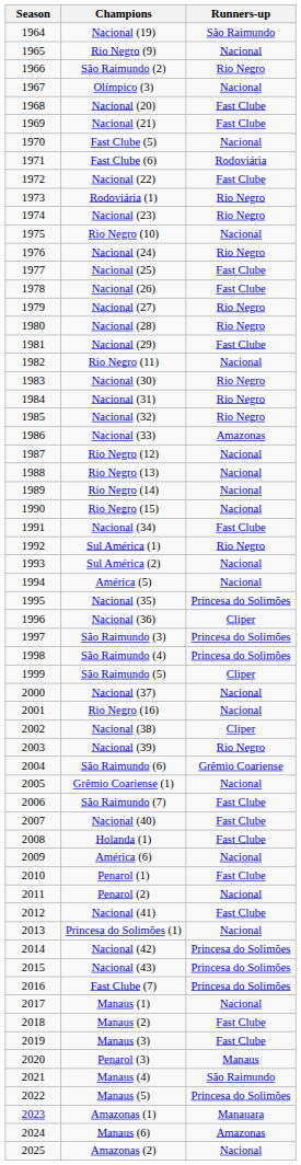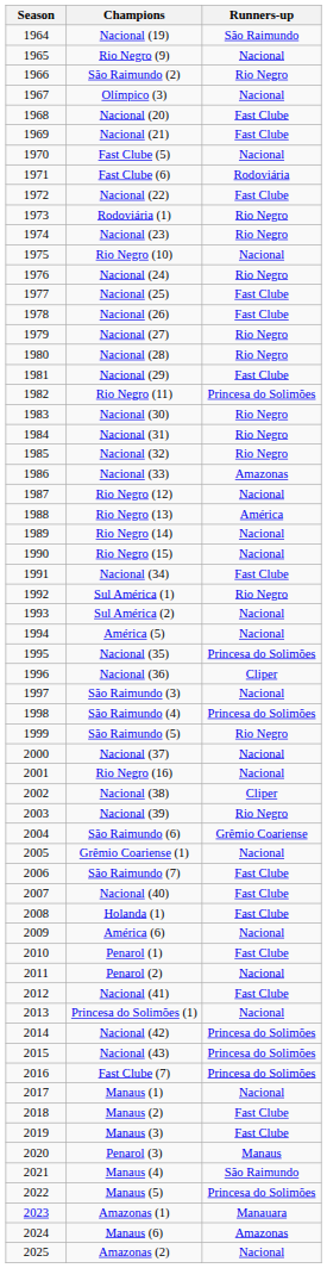 <table class="wikitable" style="text-align:center; margin-left:1em;">
 <tr>
 <th style="width:70px">Season</th>
 <th style="width:165px">Champions</th>
 <th style="width:145px">Runners-up</th>
 </tr>
 <tr>
 <td>1964</td>
 <td><a href='#'>Nacional</a> (19)</td>
 <td><a href='#'>São Raimundo</a></td>
 </tr>
 <tr>
 <td>1965</td>
 <td><a href='#'>Rio Negro</a> (9)</td>
 <td><a href='#'>Nacional</a></td>
 </tr>
 <tr>
 <td>1966</td>
 <td><a href='#'>São Raimundo</a> (2)</td>
 <td><a href='#'>Rio Negro</a></td>
 </tr>
 <tr>
 <td>1967</td>
 <td><a href='#'>Olímpico</a> (3)</td>
 <td><a href='#'>Nacional</a></td>
 </tr>
 <tr>
 <td>1968</td>
 <td><a href='#'>Nacional</a> (20)</td>
 <td><a href='#'>Fast Clube</a></td>
 </tr>
 <tr>
 <td>1969</td>
 <td><a href='#'>Nacional</a> (21)</td>
 <td><a href='#'>Fast Clube</a></td>
 </tr>
 <tr>
 <td>1970</td>
 <td><a href='#'>Fast Clube</a> (5)</td>
 <td><a href='#'>Nacional</a></td>
 </tr>
 <tr>
 <td>1971</td>
 <td><a href='#'>Fast Clube</a> (6)</td>
 <td><a href='#'>Rodoviária</a></td>
 </tr>
 <tr>
 <td>1972</td>
 <td><a href='#'>Nacional</a> (22)</td>
 <td><a href='#'>Fast Clube</a></td>
 </tr>
 <tr>
 <td>1973</td>
 <td><a href='#'>Rodoviária</a> (1)</td>
 <td><a href='#'>Rio Negro</a></td>
 </tr>
 <tr>
 <td>1974</td>
 <td><a href='#'>Nacional</a> (23)</td>
 <td><a href='#'>Rio Negro</a></td>
 </tr>
 <tr>
 <td>1975</td>
 <td><a href='#'>Rio Negro</a> (10)</td>
 <td><a href='#'>Nacional</a></td>
 </tr>
 <tr>
 <td>1976</td>
 <td><a href='#'>Nacional</a> (24)</td>
 <td><a href='#'>Rio Negro</a></td>
 </tr>
 <tr>
 <td>1977</td>
 <td><a href='#'>Nacional</a> (25)</td>
 <td><a href='#'>Fast Clube</a></td>
 </tr>
 <tr>
 <td>1978</td>
 <td><a href='#'>Nacional</a> (26)</td>
 <td><a href='#'>Fast Clube</a></td>
 </tr>
 <tr>
 <td>1979</td>
 <td><a href='#'>Nacional</a> (27)</td>
 <td><a href='#'>Rio Negro</a></td>
 </tr>
 <tr>
 <td>1980</td>
 <td><a href='#'>Nacional</a> (28)</td>
 <td><a href='#'>Rio Negro</a></td>
 </tr>
 <tr>
 <td>1981</td>
 <td><a href='#'>Nacional</a> (29)</td>
 <td><a href='#'>Fast Clube</a></td>
 </tr>
 <tr>
 <td>1982</td>
 <td><a href='#'>Rio Negro</a> (11)</td>
-<td><a href='#'>Nacional</a></td>
+<td><a href='#'>Princesa do Solimões</a></td>
 </tr>
 <tr>
 <td>1983</td>
 <td><a href='#'>Nacional</a> (30)</td>
 <td><a href='#'>Rio Negro</a></td>
 </tr>
 <tr>
 <td>1984</td>
 <td><a href='#'>Nacional</a> (31)</td>
 <td><a href='#'>Rio Negro</a></td>
 </tr>
 <tr>
 <td>1985</td>
 <td><a href='#'>Nacional</a> (32)</td>
 <td><a href='#'>Rio Negro</a></td>
 </tr>
 <tr>
 <td>1986</td>
 <td><a href='#'>Nacional</a> (33)</td>
 <td><a href='#'>Amazonas</a></td>
 </tr>
 <tr>
 <td>1987</td>
 <td><a href='#'>Rio Negro</a> (12)</td>
 <td><a href='#'>Nacional</a></td>
 </tr>
 <tr>
 <td>1988</td>
 <td><a href='#'>Rio Negro</a> (13)</td>
-<td><a href='#'>Nacional</a></td>
+<td><a href='#'>América</a></td>
 </tr>
 <tr>
 <td>1989</td>
 <td><a href='#'>Rio Negro</a> (14)</td>
 <td><a href='#'>Nacional</a></td>
 </tr>
 <tr>
 <td>1990</td>
 <td><a href='#'>Rio Negro</a> (15)</td>
 <td><a href='#'>Nacional</a></td>
 </tr>
 <tr>
 <td>1991</td>
 <td><a href='#'>Nacional</a> (34)</td>
 <td><a href='#'>Fast Clube</a></td>
 </tr>
 <tr>
 <td>1992</td>
 <td><a href='#'>Sul América</a> (1)</td>
 <td><a href='#'>Rio Negro</a></td>
 </tr>
 <tr>
 <td>1993</td>
 <td><a href='#'>Sul América</a> (2)</td>
 <td><a href='#'>Nacional</a></td>
 </tr>
 <tr>
 <td>1994</td>
 <td><a href='#'>América</a> (5)</td>
 <td><a href='#'>Nacional</a></td>
 </tr>
 <tr>
 <td>1995</td>
 <td><a href='#'>Nacional</a> (35)</td>
 <td><a href='#'>Princesa do Solimões</a></td>
 </tr>
 <tr>
 <td>1996</td>
 <td><a href='#'>Nacional</a> (36)</td>
 <td><a href='#'>Cliper</a></td>
 </tr>
 <tr>
 <td>1997</td>
 <td><a href='#'>São Raimundo</a> (3)</td>
-<td><a href='#'>Princesa do Solimões</a></td>
+<td><a href='#'>Nacional</a></td>
 </tr>
 <tr>
 <td>1998</td>
 <td><a href='#'>São Raimundo</a> (4)</td>
 <td><a href='#'>Princesa do Solimões</a></td>
 </tr>
 <tr>
 <td>1999</td>
 <td><a href='#'>São Raimundo</a> (5)</td>
-<td><a href='#'>Cliper</a></td>
+<td><a href='#'>Rio Negro</a></td>
 </tr>
 <tr>
 <td>2000</td>
 <td><a href='#'>Nacional</a> (37)</td>
 <td><a href='#'>Nacional</a></td>
 </tr>
 <tr>
 <td>2001</td>
 <td><a href='#'>Rio Negro</a> (16)</td>
 <td><a href='#'>Nacional</a></td>
 </tr>
 <tr>
 <td>2002</td>
 <td><a href='#'>Nacional</a> (38)</td>
 <td><a href='#'>Cliper</a></td>
 </tr>
 <tr>
 <td>2003</td>
 <td><a href='#'>Nacional</a> (39)</td>
 <td><a href='#'>Rio Negro</a></td>
 </tr>
 <tr>
 <td>2004</td>
 <td><a href='#'>São Raimundo</a> (6)</td>
 <td><a href='#'>Grêmio Coariense</a></td>
 </tr>
 <tr>
 <td>2005</td>
 <td><a href='#'>Grêmio Coariense</a> (1)</td>
 <td><a href='#'>Nacional</a></td>
 </tr>
 <tr>
 <td>2006</td>
 <td><a href='#'>São Raimundo</a> (7)</td>
 <td><a href='#'>Fast Clube</a></td>
 </tr>
 <tr>
 <td>2007</td>
 <td><a href='#'>Nacional</a> (40)</td>
 <td><a href='#'>Fast Clube</a></td>
 </tr>
 <tr>
 <td>2008</td>
 <td><a href='#'>Holanda</a> (1)</td>
 <td><a href='#'>Fast Clube</a></td>
 </tr>
 <tr>
 <td>2009</td>
 <td><a href='#'>América</a> (6)</td>
 <td><a href='#'>Nacional</a></td>
 </tr>
 <tr>
 <td>2010</td>
 <td><a href='#'>Penarol</a> (1)</td>
 <td><a href='#'>Fast Clube</a></td>
 </tr>
 <tr>
 <td>2011</td>
 <td><a href='#'>Penarol</a> (2)</td>
 <td><a href='#'>Nacional</a></td>
 </tr>
 <tr>
 <td>2012</td>
 <td><a href='#'>Nacional</a> (41)</td>
 <td><a href='#'>Fast Clube</a></td>
 </tr>
 <tr>
 <td>2013</td>
 <td><a href='#'>Princesa do Solimões</a> (1)</td>
 <td><a href='#'>Nacional</a></td>
 </tr>
 <tr>
 <td>2014</td>
 <td><a href='#'>Nacional</a> (42)</td>
 <td><a href='#'>Princesa do Solimões</a></td>
 </tr>
 <tr>
 <td>2015</td>
 <td><a href='#'>Nacional</a> (43)</td>
 <td><a href='#'>Princesa do Solimões</a></td>
 </tr>
 <tr>
 <td>2016</td>
 <td><a href='#'>Fast Clube</a> (7)</td>
 <td><a href='#'>Princesa do Solimões</a></td>
 </tr>
 <tr>
 <td>2017</td>
 <td><a href='#'>Manaus</a> (1)</td>
 <td><a href='#'>Nacional</a></td>
 </tr>
 <tr>
 <td>2018</td>
 <td><a href='#'>Manaus</a> (2)</td>
 <td><a href='#'>Fast Clube</a></td>
 </tr>
 <tr>
 <td>2019</td>
 <td><a href='#'>Manaus</a> (3)</td>
 <td><a href='#'>Fast Clube</a></td>
 </tr>
 <tr>
 <td>2020</td>
 <td><a href='#'>Penarol</a> (3)</td>
 <td><a href='#'>Manaus</a></td>
 </tr>
 <tr>
 <td>2021</td>
 <td><a href='#'>Manaus</a> (4)</td>
 <td><a href='#'>São Raimundo</a></td>
 </tr>
 <tr>
 <td>2022</td>
 <td><a href='#'>Manaus</a> (5)</td>
 <td><a href='#'>Princesa do Solimões</a></td>
 </tr>
 <tr>
 <td><a href='#'>2023</a></td>
 <td><a href='#'>Amazonas</a> (1)</td>
 <td><a href='#'>Manauara</a></td>
 </tr>
 <tr>
 <td>2024</td>
 <td><a href='#'>Manaus</a> (6)</td>
 <td><a href='#'>Amazonas</a></td>
 </tr>
 <tr>
 <td>2025</td>
 <td><a href='#'>Amazonas</a> (2)</td>
 <td><a href='#'>Nacional</a></td>
 </tr>
 </table>
